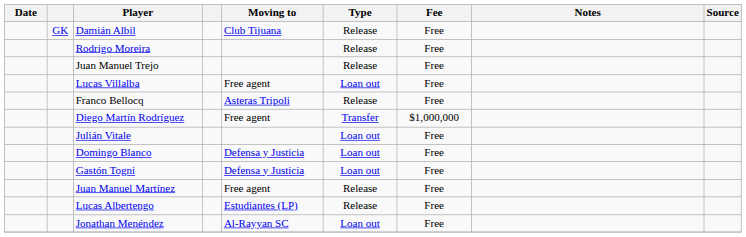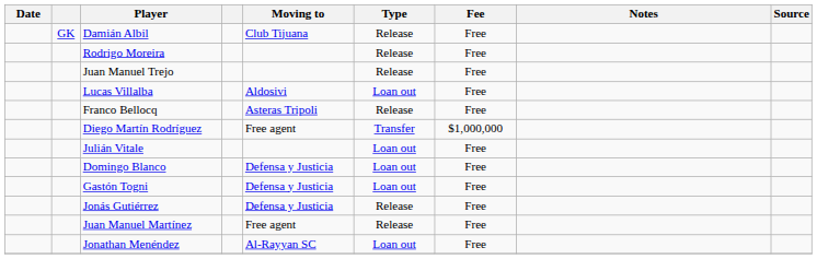 <table class="wikitable sortable">
 <tr>
 <th style="width:55px;">Date</th>
 <th style="width:30px;"></th>
 <th style="width:180px;">Player</th>
 <th style="width:20px;"></th>
 <th style="width:140px;">Moving to</th>
 <th style="width:100px;" class="unsortable">Type</th>
 <th style="width:100px;" class="unsortable">Fee</th>
 <th style="width:330px;" class="unsortable">Notes</th>
 <th style="width:10px;">Source</th>
 </tr>
 <tr>
 <td></td>
 <td align=center><a href='#'>GK</a></td>
 <td> <a href='#'>Damián Albil</a></td>
 <td></td>
 <td> <a href='#'>Club Tijuana</a></td>
 <td align=center>Release</td>
 <td align=center>Free</td>
 <td align=center></td>
 <td></td>
 </tr>
 <tr>
 <td></td>
 <td align=center></td>
 <td> <a href='#'>Rodrigo Moreira</a></td>
 <td></td>
 <td></td>
 <td align=center>Release</td>
 <td align=center>Free</td>
 <td align=center></td>
 <td></td>
 </tr>
 <tr>
 <td></td>
 <td align=center></td>
 <td> Juan Manuel Trejo</td>
 <td></td>
 <td></td>
 <td align=center>Release</td>
 <td align=center>Free</td>
 <td align=center></td>
 <td></td>
 </tr>
 <tr>
 <td></td>
 <td align=center></td>
 <td> <a href='#'>Lucas Villalba</a></td>
 <td></td>
-<td>Free agent</td>
+<td> <a href='#'>Aldosivi</a></td>
 <td align=center><a href='#'>Loan out</a></td>
 <td align=center>Free</td>
 <td align=center></td>
 <td></td>
 </tr>
 <tr>
 <td></td>
 <td align=center></td>
 <td> Franco Bellocq</td>
 <td></td>
 <td> <a href='#'>Asteras Tripoli</a></td>
 <td align=center>Release</td>
 <td align=center>Free</td>
 <td align=center></td>
 <td></td>
 </tr>
 <tr>
 <td></td>
 <td align=center></td>
 <td> <a href='#'>Diego Martín Rodríguez</a></td>
 <td></td>
 <td>Free agent</td>
 <td align=center><a href='#'>Transfer</a></td>
 <td align=center>$1,000,000</td>
 <td align=center></td>
 <td></td>
 </tr>
 <tr>
 <td></td>
 <td align=center></td>
 <td> <a href='#'>Julián Vitale</a></td>
 <td></td>
 <td></td>
 <td align=center><a href='#'>Loan out</a></td>
 <td align=center>Free</td>
 <td align=center></td>
 <td></td>
 </tr>
 <tr>
 <td></td>
 <td align=center></td>
 <td> <a href='#'>Domingo Blanco</a></td>
 <td></td>
 <td> <a href='#'>Defensa y Justicia</a></td>
 <td align=center><a href='#'>Loan out</a></td>
 <td align=center>Free</td>
 <td align=center></td>
 <td></td>
 </tr>
 <tr>
 <td></td>
 <td align=center></td>
 <td> <a href='#'>Gastón Togni</a></td>
 <td></td>
 <td> <a href='#'>Defensa y Justicia</a></td>
 <td align=center><a href='#'>Loan out</a></td>
 <td align=center>Free</td>
 <td align=center></td>
 <td></td>
 </tr>
 <tr>
 <td></td>
 <td align=center></td>
-<td> <a href='#'>Juan Manuel Martínez</a></td>
+<td> <a href='#'>Jonás Gutiérrez</a></td>
 <td></td>
-<td>Free agent</td>
+<td> <a href='#'>Defensa y Justicia</a></td>
 <td align=center>Release</td>
 <td align=center>Free</td>
 <td align=center></td>
 <td></td>
 </tr>
 <tr>
 <td></td>
 <td align=center></td>
-<td> <a href='#'>Lucas Albertengo</a></td>
+<td> <a href='#'>Juan Manuel Martínez</a></td>
 <td></td>
-<td> <a href='#'>Estudiantes (LP)</a></td>
+<td>Free agent</td>
 <td align=center>Release</td>
 <td align=center>Free</td>
 <td align=center></td>
 <td></td>
 </tr>
 <tr>
 <td></td>
 <td align=center></td>
 <td> <a href='#'>Jonathan Menéndez</a></td>
 <td></td>
 <td> <a href='#'>Al-Rayyan SC</a></td>
 <td align=center><a href='#'>Loan out</a></td>
 <td align=center>Free</td>
 <td align=center></td>
 <td></td>
 </tr>
 <tr>
 </tr>
 </table>
